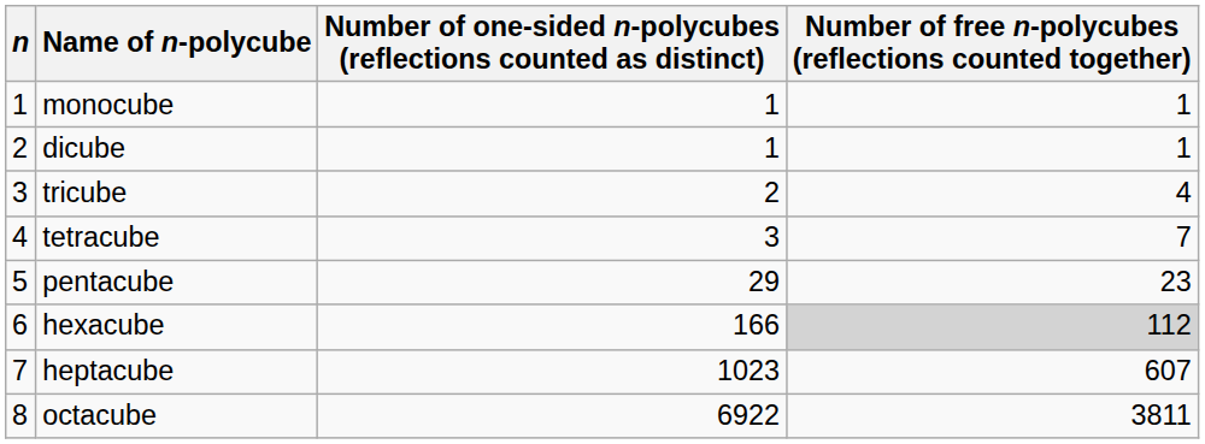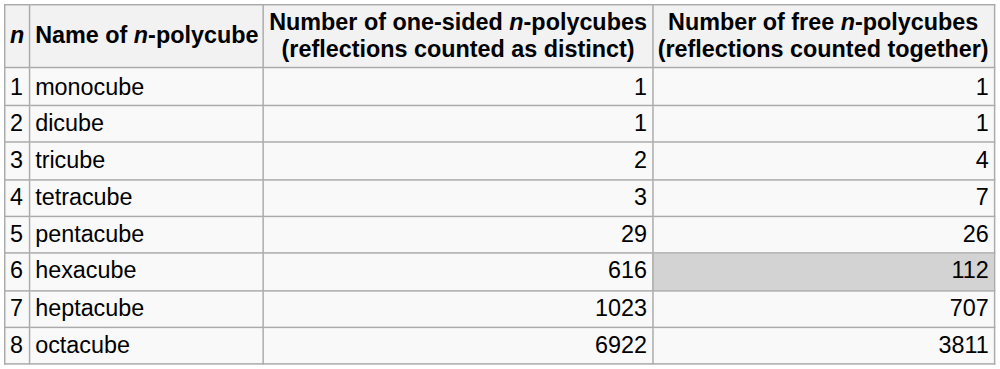 <table class=wikitable>
 <tr>
 <th><em>n</em></th>
 <th>Name of <em>n</em>-polycube</th>
 <th>Number of one-sided <em>n</em>-polycubes<br>(reflections counted as distinct)<br></th>
 <th>Number of free <em>n</em>-polycubes<br>(reflections counted together)<br></th>
 </tr>
 <tr>
 <td>1</td>
 <td>monocube</td>
 <td align=right>1</td>
 <td align=right>1</td>
 </tr>
 <tr>
 <td>2</td>
 <td>dicube</td>
 <td align=right>1</td>
 <td align=right>1</td>
 </tr>
 <tr>
 <td>3</td>
 <td>tricube</td>
 <td align=right>2</td>
 <td align=right>4</td>
 </tr>
 <tr>
 <td>4</td>
 <td>tetracube</td>
 <td align=right>3</td>
 <td align=right>7</td>
 </tr>
 <tr>
 <td>5</td>
 <td>pentacube</td>
 <td align=right>29</td>
-<td align=right>23</td>
+<td align=right>26</td>
 </tr>
 <tr>
 <td>6</td>
 <td>hexacube</td>
-<td align=right>166</td>
+<td align=right>616</td>
 <td align=right style="background: lightgrey;">112</td>
 </tr>
 <tr>
 <td>7</td>
 <td>heptacube</td>
 <td align=right>1023</td>
-<td align=right>607</td>
+<td align=right>707</td>
 </tr>
 <tr>
 <td>8</td>
 <td>octacube</td>
 <td align=right>6922</td>
 <td align=right>3811</td>
 </tr>
 </table>
